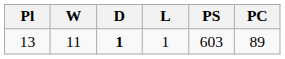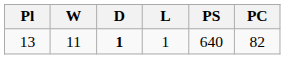 <table class="wikitable" style="text-align:center">
 <tr>
 </tr>
 <tr>
 <th width=40px>Pl</th>
 <th width=40px>W</th>
 <th width=40px>D</th>
 <th width=40px>L</th>
 <th width=40px>PS</th>
 <th width=40px>PC</th>
 </tr>
 <tr>
 <td>13</td>
 <td>11</td>
 <td><strong>1</strong></td>
 <td>1</td>
-<td>603</td>
-<td>89</td>
+<td>640</td>
+<td>82</td>
 </tr>
 </table>
